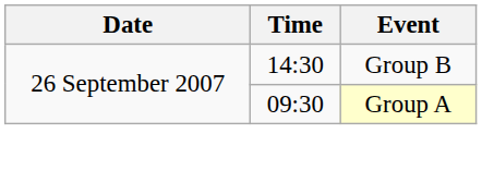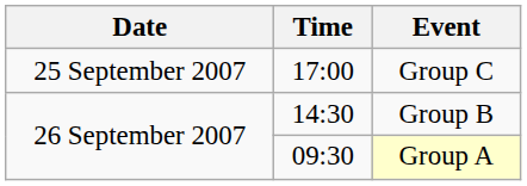 <table class = "wikitable" style="text-align:center;">
 <tr>
 <th width=150>Date</th>
 <th width=50>Time</th>
 <th width=80>Event</th>
+</tr>
+<tr>
+<td>25 September 2007</td>
+<td>17:00</td>
+<td>Group C</td>
 </tr>
 <tr>
 <td rowspan=2>26 September 2007</td>
 <td>14:30</td>
 <td>Group B</td>
 </tr>
 <tr>
 <td>09:30</td>
 <td bgcolor=ffffcc>Group A</td>
 </tr>
 </table>
